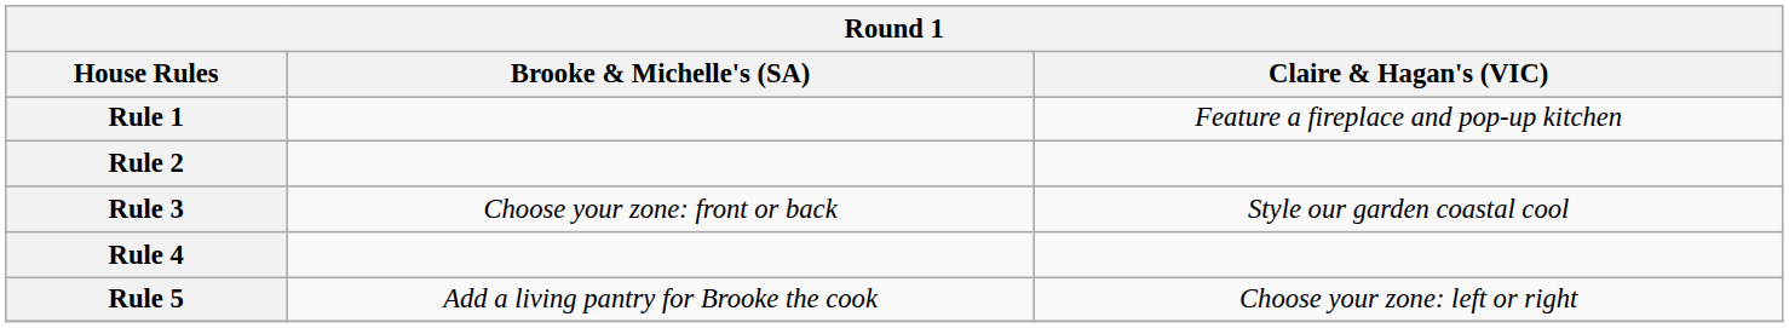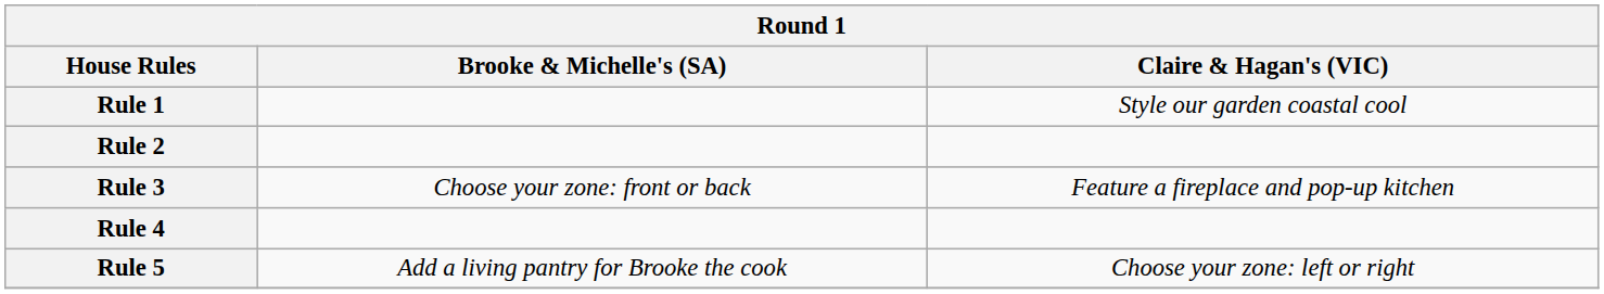 <table class="wikitable plainrowheaders" style="text-align:center; font-size:90%; width:65em;">
 <tr>
 <th colspan="3" >Round 1</th>
 </tr>
 <tr>
 <th style="width:15%;">House Rules</th>
 <th style="width:40%;">Brooke & Michelle's (SA)</th>
 <th style="width:40%;">Claire & Hagan's (VIC)</th>
 </tr>
 <tr>
 <th>Rule 1</th>
 <td></td>
-<td><em>Feature a fireplace and pop-up kitchen</em></td>
+<td><em>Style our garden coastal cool</em></td>
 </tr>
 <tr>
 <th>Rule 2</th>
 <td></td>
 <td></td>
 </tr>
 <tr>
 <th>Rule 3</th>
 <td><em>Choose your zone: front or back</em></td>
-<td><em>Style our garden coastal cool</em></td>
+<td><em>Feature a fireplace and pop-up kitchen</em></td>
 </tr>
 <tr>
 <th>Rule 4</th>
 <td></td>
 <td></td>
 </tr>
 <tr>
 <th>Rule 5</th>
 <td><em>Add a living pantry for Brooke the cook</em></td>
 <td><em>Choose your zone: left or right</em></td>
 </tr>
 <tr>
 </tr>
 </table>
